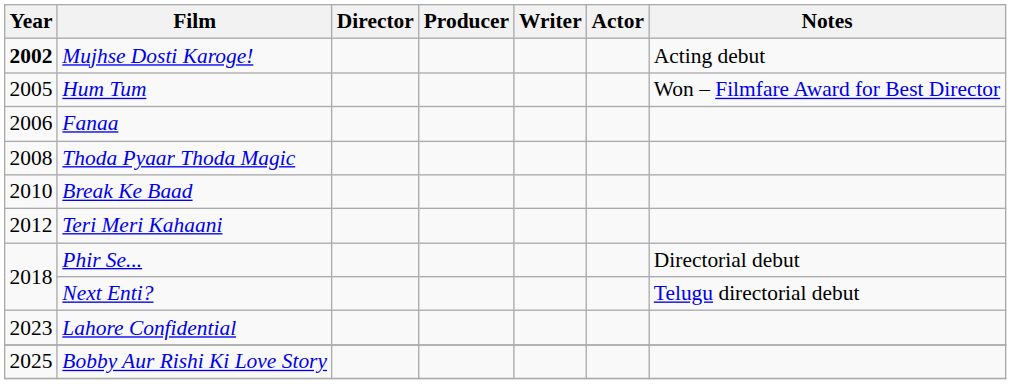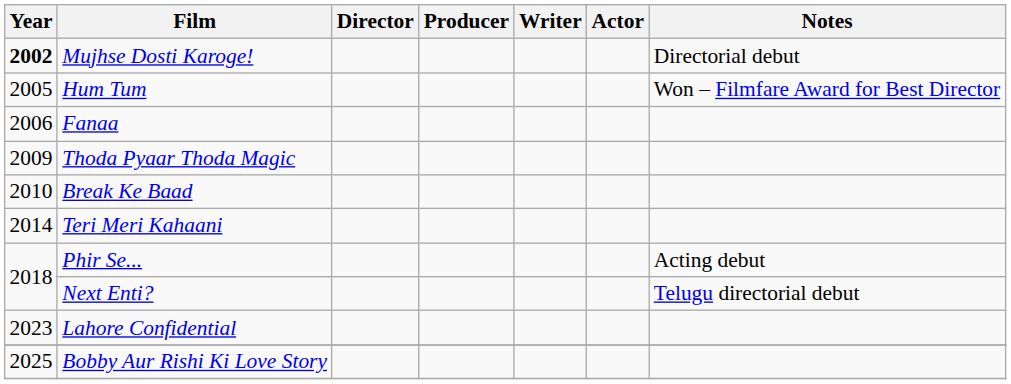 <table class="wikitable">
 <tr>
 <th>Year</th>
 <th>Film</th>
 <th>Director</th>
 <th>Producer</th>
 <th>Writer</th>
 <th>Actor</th>
 <th>Notes</th>
 </tr>
 <tr>
 <td><strong>2002</strong></td>
 <td><em><a href='#'>Mujhse Dosti Karoge!</a></em></td>
 <td></td>
 <td></td>
 <td></td>
 <td></td>
-<td>Acting debut</td>
+<td>Directorial debut</td>
 </tr>
 <tr>
 <td>2005</td>
 <td><em><a href='#'>Hum Tum</a></em></td>
 <td></td>
 <td></td>
 <td></td>
 <td></td>
 <td>Won – <a href='#'>Filmfare Award for Best Director</a></td>
 </tr>
 <tr>
 <td>2006</td>
 <td><em><a href='#'>Fanaa</a></em></td>
 <td></td>
 <td></td>
 <td></td>
 <td></td>
 <td></td>
 </tr>
 <tr>
-<td>2008</td>
+<td>2009</td>
 <td><em><a href='#'>Thoda Pyaar Thoda Magic</a></em></td>
 <td></td>
 <td></td>
 <td></td>
 <td></td>
 <td></td>
 </tr>
 <tr>
 <td>2010</td>
 <td><em><a href='#'>Break Ke Baad</a></em></td>
 <td></td>
 <td></td>
 <td></td>
 <td></td>
 <td></td>
 </tr>
 <tr>
-<td>2012</td>
+<td>2014</td>
 <td><em><a href='#'>Teri Meri Kahaani</a></em></td>
 <td></td>
 <td></td>
 <td></td>
 <td></td>
 <td></td>
 </tr>
 <tr>
 <td rowspan="2">2018</td>
 <td><em><a href='#'>Phir Se...</a></em></td>
 <td></td>
 <td></td>
 <td></td>
 <td></td>
-<td>Directorial debut</td>
+<td>Acting debut</td>
 </tr>
 <tr>
 <td><em><a href='#'>Next Enti?</a></em></td>
 <td></td>
 <td></td>
 <td></td>
 <td></td>
 <td><a href='#'>Telugu</a> directorial debut</td>
 </tr>
 <tr>
 <td>2023</td>
 <td><em><a href='#'>Lahore Confidential</a></em></td>
 <td></td>
 <td></td>
 <td></td>
 <td></td>
 <td></td>
 </tr>
 <tr>
 </tr>
 <tr>
 <td>2025</td>
 <td><em><a href='#'>Bobby Aur Rishi Ki Love Story</a></em></td>
 <td></td>
 <td></td>
 <td></td>
 <td></td>
 <td></td>
 </tr>
 <tr>
 </tr>
 </table>
